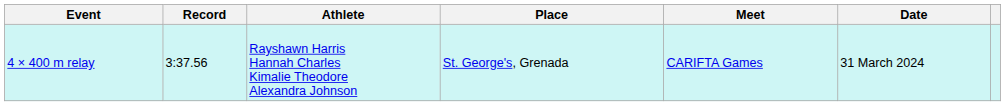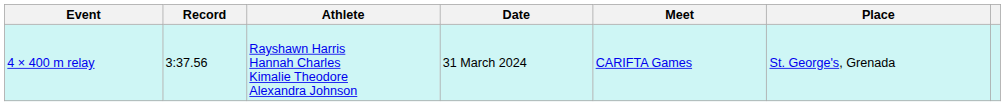 <table class="wikitable" style="font-size: 95%; width: 95%;">
 <tr>
 <th>Event</th>
 <th>Record</th>
 <th>Athlete</th>
+<th>Date</th>
+<th>Meet</th>
 <th>Place</th>
-<th>Meet</th>
-<th>Date</th>
 <th></th>
 </tr>
 <tr style="background:#cef6f5;">
 <td><a href='#'>4 × 400 m relay</a></td>
 <td>3:37.56</td>
 <td><br><a href='#'>Rayshawn Harris</a><br><a href='#'>Hannah Charles</a><br><a href='#'>Kimalie Theodore</a><br><a href='#'>Alexandra Johnson</a></td>
+<td>31 March 2024</td>
+<td><a href='#'>CARIFTA Games</a></td>
 <td><a href='#'>St. George's</a>, Grenada</td>
-<td><a href='#'>CARIFTA Games</a></td>
-<td>31 March 2024</td>
 <td></td>
 </tr>
 </table>
